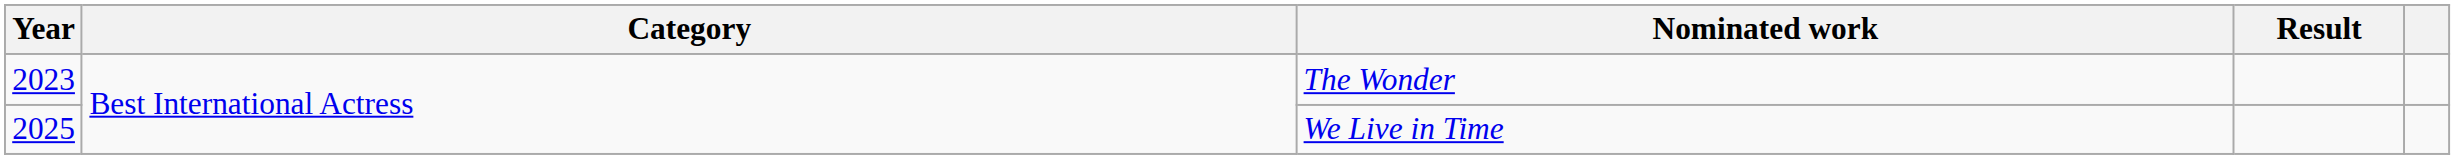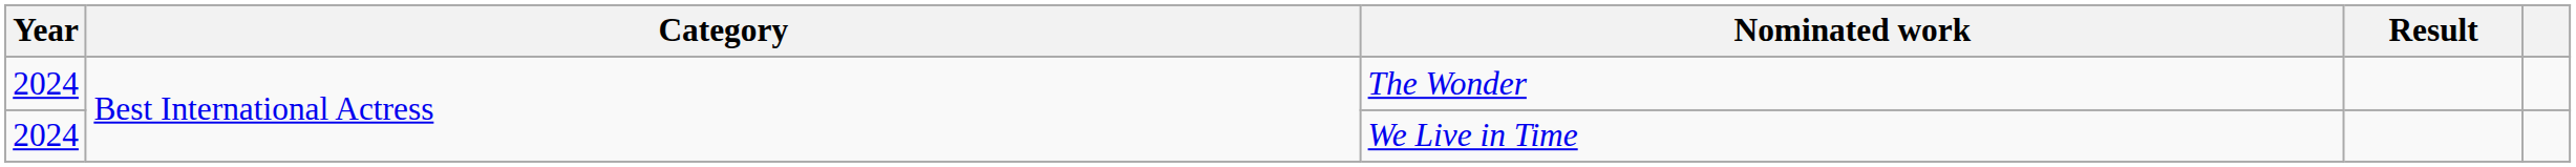 <table class="wikitable sortable">
 <tr>
 <th scope="col" style="width:1em;">Year</th>
 <th scope="col" style="width:39em;">Category</th>
 <th scope="col" style="width:30em;">Nominated work</th>
 <th scope="col" style="width:5em;">Result</th>
 <th scope="col" style="width:1em;"class="unsortable"></th>
 </tr>
 <tr>
-<td><a href='#'>2023</a></td>
+<td><a href='#'>2024</a></td>
 <td rowspan="2"><a href='#'>Best International Actress</a></td>
 <td><em><a href='#'>The Wonder</a></em></td>
 <td></td>
 <td align="center"></td>
 </tr>
 <tr>
-<td><a href='#'>2025</a></td>
+<td><a href='#'>2024</a></td>
 <td><em><a href='#'>We Live in Time</a></em></td>
 <td></td>
 <td align="center"></td>
 </tr>
 </table>
